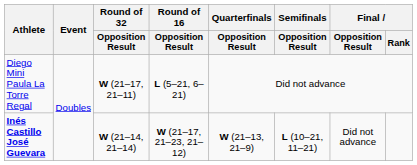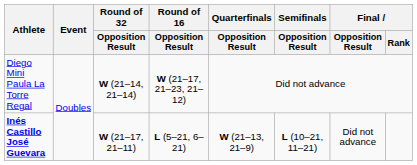 <table class=wikitable style=font-size:90%;text-align:center>
 <tr>
 <th rowspan=2>Athlete</th>
 <th rowspan=2>Event</th>
 <th>Round of 32</th>
 <th>Round of 16</th>
 <th>Quarterfinals</th>
 <th>Semifinals</th>
 <th colspan=2>Final / </th>
 </tr>
 <tr style=font-size:95%>
 <th>Opposition<br>Result</th>
 <th>Opposition<br>Result</th>
 <th>Opposition<br>Result</th>
 <th>Opposition<br>Result</th>
 <th>Opposition<br>Result</th>
 <th>Rank</th>
 </tr>
 <tr>
 <td align=left><a href='#'>Diego Mini</a><br><a href='#'>Paula La Torre Regal</a></td>
 <td align=left rowspan=2><a href='#'>Doubles</a></td>
-<td><br><strong>W</strong> (21–17, 21–11)</td>
-<td><br><strong>L</strong> (5–21, 6–21)</td>
+<td><br><strong>W</strong> (21–14, 21–14)</td>
+<td><br><strong>W</strong> (21–17, 21–23, 21–12)</td>
 <td colspan=4>Did not advance</td>
 </tr>
 <tr>
 <td align=left><strong><a href='#'>Inés Castillo</a><br><a href='#'>José Guevara</a></strong></td>
-<td><br><strong>W</strong> (21–14, 21–14)</td>
-<td><br><strong>W</strong> (21–17, 21–23, 21–12)</td>
+<td><br><strong>W</strong> (21–17, 21–11)</td>
+<td><br><strong>L</strong> (5–21, 6–21)</td>
 <td><br><strong>W</strong> (21–13, 21–9)</td>
 <td><br><strong>L</strong> (10–21, 11–21)</td>
 <td>Did not advance</td>
 <td></td>
 </tr>
 </table>
